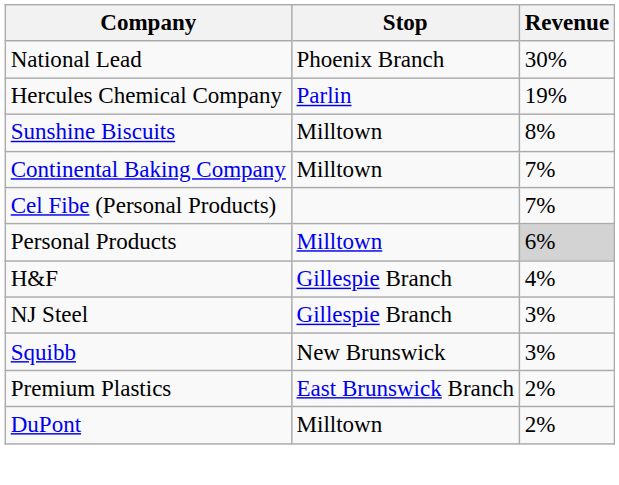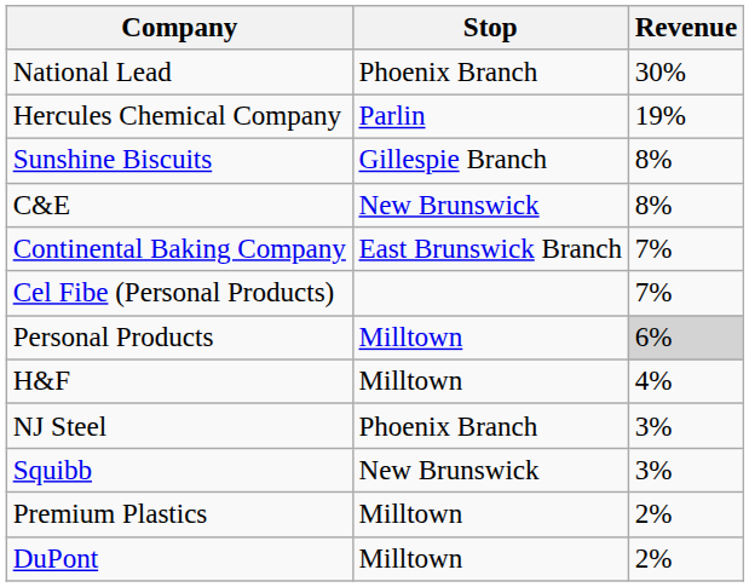 <table class="wikitable" style="margin: 0 0 1em 1em; float: right">
 <tr>
 <th>Company</th>
 <th>Stop</th>
 <th>Revenue</th>
 </tr>
 <tr>
 <td>National Lead</td>
 <td>Phoenix Branch</td>
 <td>30%</td>
 </tr>
 <tr>
 <td>Hercules Chemical Company</td>
 <td><a href='#'>Parlin</a></td>
 <td>19%</td>
 </tr>
 <tr>
 <td><a href='#'>Sunshine Biscuits</a></td>
-<td>Milltown</td>
+<td><a href='#'>Gillespie</a> Branch</td>
+<td>8%</td>
+</tr>
+<tr>
+<td>C&E</td>
+<td><a href='#'>New Brunswick</a></td>
 <td>8%</td>
 </tr>
 <tr>
 <td><a href='#'>Continental Baking Company</a></td>
-<td>Milltown</td>
+<td><a href='#'>East Brunswick</a> Branch</td>
 <td>7%</td>
 </tr>
 <tr>
 <td><a href='#'>Cel Fibe</a> (Personal Products)</td>
 <td></td>
 <td>7%</td>
 </tr>
 <tr>
 <td>Personal Products</td>
 <td><a href='#'>Milltown</a></td>
 <td style="background: lightgrey;">6%</td>
 </tr>
 <tr>
 <td>H&F</td>
-<td><a href='#'>Gillespie</a> Branch</td>
+<td>Milltown</td>
 <td>4%</td>
 </tr>
 <tr>
 <td>NJ Steel</td>
-<td><a href='#'>Gillespie</a> Branch</td>
+<td>Phoenix Branch</td>
 <td>3%</td>
 </tr>
 <tr>
 <td><a href='#'>Squibb</a></td>
 <td>New Brunswick</td>
 <td>3%</td>
 </tr>
 <tr>
 <td>Premium Plastics</td>
-<td><a href='#'>East Brunswick</a> Branch</td>
+<td>Milltown</td>
 <td>2%</td>
 </tr>
 <tr>
 <td><a href='#'>DuPont</a></td>
 <td>Milltown</td>
 <td>2%</td>
 </tr>
 </table>
